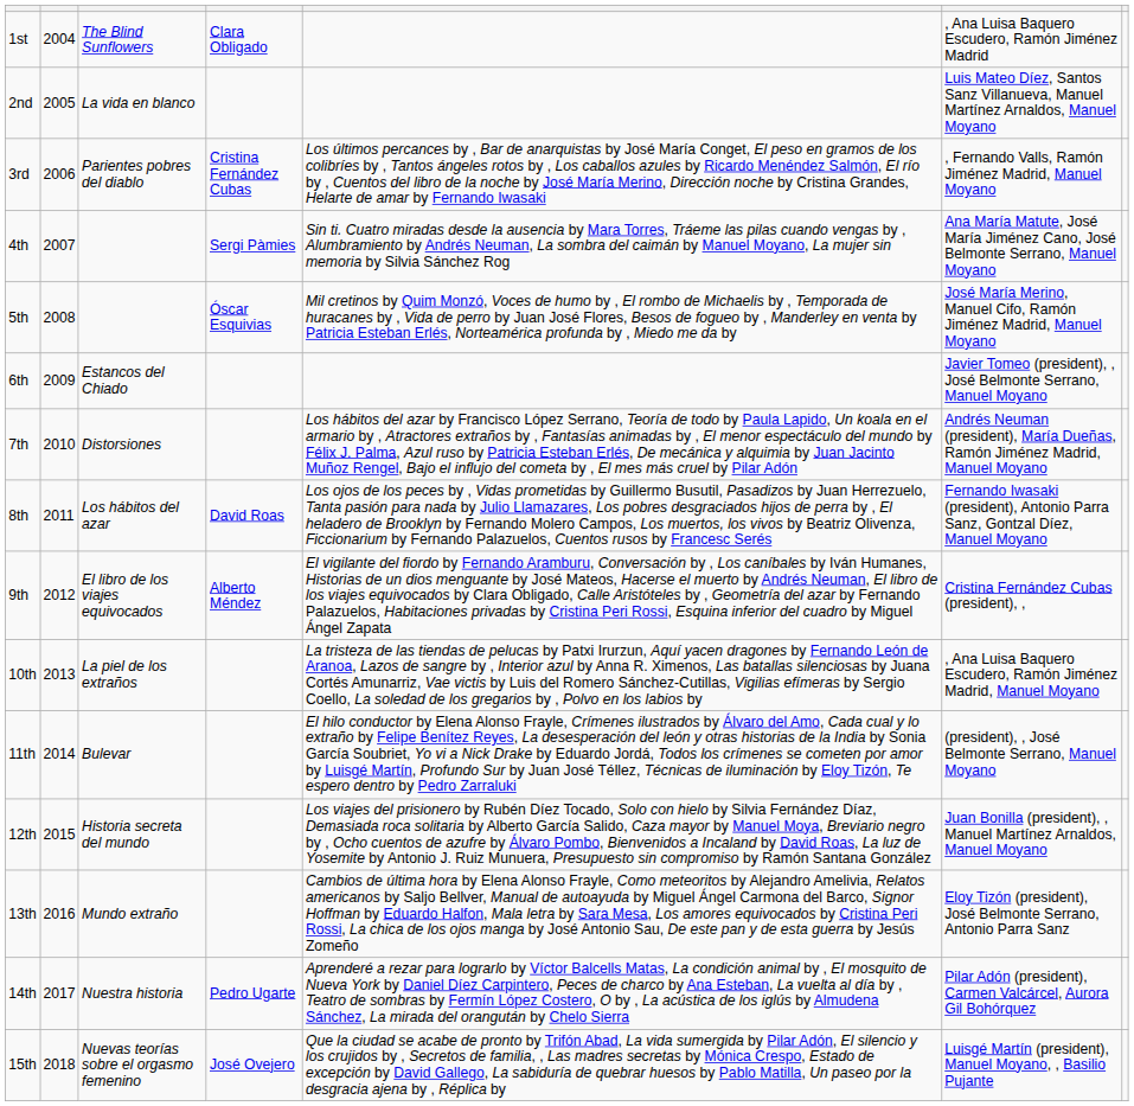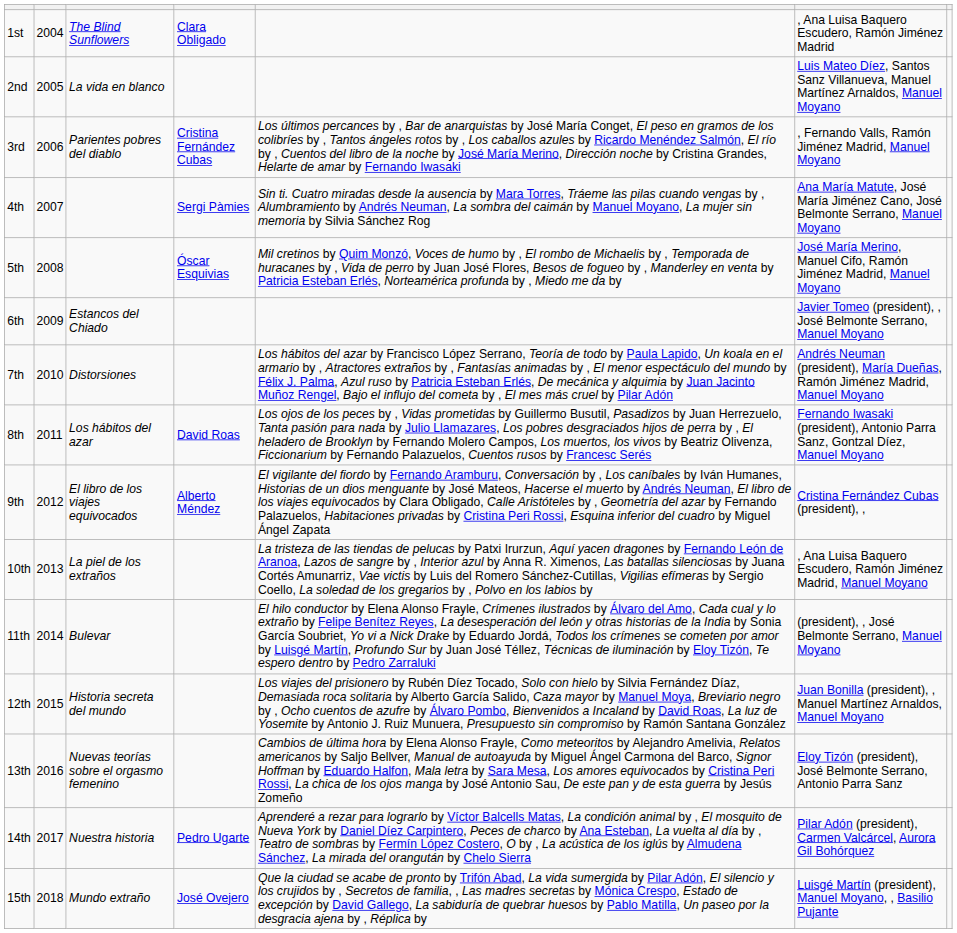 <table class="wikitable">
 <tr>
 <th></th>
 <th></th>
 <th></th>
 <th></th>
 <th></th>
 <th></th>
 <th></th>
 </tr>
 <tr>
 <td>1st</td>
 <td>2004</td>
 <td><em><a href='#'>The Blind Sunflowers</a></em></td>
 <td><a href='#'>Clara Obligado</a></td>
 <td></td>
 <td>,  Ana Luisa Baquero Escudero, Ramón Jiménez Madrid</td>
 <td></td>
 </tr>
 <tr>
 <td>2nd</td>
 <td>2005</td>
 <td><em>La vida en blanco</em></td>
 <td></td>
 <td></td>
 <td><a href='#'>Luis Mateo Díez</a>, Santos Sanz Villanueva, Manuel Martínez Arnaldos, <a href='#'>Manuel Moyano</a></td>
 <td></td>
 </tr>
 <tr>
 <td>3rd</td>
 <td>2006</td>
 <td><em>Parientes pobres del diablo</em></td>
 <td><a href='#'>Cristina Fernández Cubas</a></td>
 <td><em>Los últimos percances</em> by , <em>Bar de anarquistas</em> by José María Conget, <em>El peso en gramos de los colibríes</em> by , <em>Tantos ángeles rotos</em> by , <em>Los caballos azules</em> by <a href='#'>Ricardo Menéndez Salmón</a>, <em>El río</em> by , <em>Cuentos del libro de la noche</em> by <a href='#'>José María Merino</a>, <em>Dirección noche</em> by Cristina Grandes, <em>Helarte de amar</em> by <a href='#'>Fernando Iwasaki</a></td>
 <td>, Fernando Valls, Ramón Jiménez Madrid, <a href='#'>Manuel Moyano</a></td>
 <td></td>
 </tr>
 <tr>
 <td>4th</td>
 <td>2007</td>
 <td><em></em></td>
 <td><a href='#'>Sergi Pàmies</a></td>
 <td><em>Sin ti. Cuatro miradas desde la ausencia</em> by <a href='#'>Mara Torres</a>, <em>Tráeme las pilas cuando vengas</em> by , <em>Alumbramiento</em> by <a href='#'>Andrés Neuman</a>, <em>La sombra del caimán</em> by <a href='#'>Manuel Moyano</a>, <em>La mujer sin memoria</em> by Silvia Sánchez Rog</td>
 <td><a href='#'>Ana María Matute</a>, José María Jiménez Cano, José Belmonte Serrano, <a href='#'>Manuel Moyano</a></td>
 <td></td>
 </tr>
 <tr>
 <td>5th</td>
 <td>2008</td>
 <td><em></em></td>
 <td><a href='#'>Óscar Esquivias</a></td>
 <td><em>Mil cretinos</em> by <a href='#'>Quim Monzó</a>, <em>Voces de humo</em> by , <em>El rombo de Michaelis</em> by , <em>Temporada de huracanes</em> by , <em>Vida de perro</em> by Juan José Flores, <em>Besos de fogueo</em> by , <em>Manderley en venta</em> by <a href='#'>Patricia Esteban Erlés</a>, <em>Norteamérica profunda</em> by , <em>Miedo me da</em> by </td>
 <td><a href='#'>José María Merino</a>, Manuel Cifo, Ramón Jiménez Madrid, <a href='#'>Manuel Moyano</a></td>
 <td></td>
 </tr>
 <tr>
 <td>6th</td>
 <td>2009</td>
 <td><em>Estancos del Chiado</em></td>
 <td></td>
 <td></td>
 <td><a href='#'>Javier Tomeo</a> (president), , José Belmonte Serrano, <a href='#'>Manuel Moyano</a></td>
 <td></td>
 </tr>
 <tr>
 <td>7th</td>
 <td>2010</td>
 <td><em>Distorsiones</em></td>
 <td></td>
 <td><em>Los hábitos del azar</em> by Francisco López Serrano, <em>Teoría de todo</em> by <a href='#'>Paula Lapido</a>, <em>Un koala en el armario</em> by , <em>Atractores extraños</em> by , <em>Fantasías animadas</em> by , <em>El menor espectáculo del mundo</em> by <a href='#'>Félix J. Palma</a>, <em>Azul ruso</em> by <a href='#'>Patricia Esteban Erlés</a>, <em>De mecánica y alquimia</em> by <a href='#'>Juan Jacinto Muñoz Rengel</a>, <em>Bajo el influjo del cometa</em> by , <em>El mes más cruel</em> by <a href='#'>Pilar Adón</a></td>
 <td><a href='#'>Andrés Neuman</a> (president), <a href='#'>María Dueñas</a>, Ramón Jiménez Madrid, <a href='#'>Manuel Moyano</a></td>
 <td></td>
 </tr>
 <tr>
 <td>8th</td>
 <td>2011</td>
 <td><em>Los hábitos del azar</em></td>
 <td><a href='#'>David Roas</a></td>
 <td><em>Los ojos de los peces</em> by , <em>Vidas prometidas</em> by Guillermo Busutil,  <em>Pasadizos</em> by Juan Herrezuelo, <em>Tanta pasión para nada</em> by <a href='#'>Julio Llamazares</a>, <em>Los pobres desgraciados hijos de perra</em> by , <em>El heladero de Brooklyn</em> by Fernando Molero Campos, <em>Los muertos, los vivos</em> by Beatriz Olivenza, <em>Ficcionarium</em> by Fernando Palazuelos, <em>Cuentos rusos</em> by <a href='#'>Francesc Serés</a></td>
 <td><a href='#'>Fernando Iwasaki</a> (president), Antonio Parra Sanz, Gontzal Díez, <a href='#'>Manuel Moyano</a></td>
 <td></td>
 </tr>
 <tr>
 <td>9th</td>
 <td>2012</td>
 <td><em>El libro de los viajes equivocados</em></td>
 <td><a href='#'>Alberto Méndez</a></td>
 <td><em>El vigilante del fiordo</em> by <a href='#'>Fernando Aramburu</a>, <em>Conversación</em> by , <em>Los caníbales</em> by Iván Humanes, <em>Historias de un dios menguante</em> by José Mateos, <em>Hacerse el muerto</em> by <a href='#'>Andrés Neuman</a>, <em>El libro de los viajes equivocados</em> by Clara Obligado, <em>Calle Aristóteles</em> by , <em>Geometría del azar</em> by Fernando Palazuelos, <em>Habitaciones privadas</em> by <a href='#'>Cristina Peri Rossi</a>, <em>Esquina inferior del cuadro</em> by Miguel Ángel Zapata</td>
 <td><a href='#'>Cristina Fernández Cubas</a> (president), , </td>
 <td></td>
 </tr>
 <tr>
 <td>10th</td>
 <td>2013</td>
 <td><em>La piel de los extraños</em></td>
 <td></td>
 <td><em>La tristeza de las tiendas de pelucas</em> by Patxi Irurzun, <em>Aquí yacen dragones</em> by <a href='#'>Fernando León de Aranoa</a>, <em>Lazos de sangre</em> by , <em>Interior azul</em> by Anna R. Ximenos, <em>Las batallas silenciosas</em> by Juana Cortés Amunarriz, <em>Vae victis</em> by Luis del Romero Sánchez-Cutillas, <em>Vigilias efímeras</em> by Sergio Coello, <em>La soledad de los gregarios</em> by , <em>Polvo en los labios</em> by </td>
 <td>, Ana Luisa Baquero Escudero, Ramón Jiménez Madrid, <a href='#'>Manuel Moyano</a></td>
 <td></td>
 </tr>
 <tr>
 <td>11th</td>
 <td>2014</td>
 <td><em>Bulevar</em></td>
 <td></td>
 <td><em>El hilo conductor</em> by Elena Alonso Frayle, <em>Crímenes ilustrados</em> by <a href='#'>Álvaro del Amo</a>, <em>Cada cual y lo extraño</em> by <a href='#'>Felipe Benítez Reyes</a>, <em>La desesperación del león y otras historias de la India</em> by Sonia García Soubriet, <em>Yo vi a Nick Drake</em> by Eduardo Jordá, <em>Todos los crímenes se cometen por amor</em> by <a href='#'>Luisgé Martín</a>, <em>Profundo Sur</em> by Juan José Téllez, <em>Técnicas de iluminación</em> by <a href='#'>Eloy Tizón</a>, <em>Te espero dentro</em> by <a href='#'>Pedro Zarraluki</a></td>
 <td> (president), , José Belmonte Serrano, <a href='#'>Manuel Moyano</a></td>
 <td></td>
 </tr>
 <tr>
 <td>12th</td>
 <td>2015</td>
 <td><em>Historia secreta del mundo</em></td>
 <td></td>
 <td><em>Los viajes del prisionero</em> by Rubén Díez Tocado, <em>Solo con hielo</em> by Silvia Fernández Díaz, <em>Demasiada roca solitaria</em> by Alberto García Salido, <em>Caza mayor</em> by <a href='#'>Manuel Moya</a>, <em>Breviario negro</em> by , <em>Ocho cuentos de azufre</em> by <a href='#'>Álvaro Pombo</a>, <em>Bienvenidos a Incaland</em> by <a href='#'>David Roas</a>, <em>La luz de Yosemite</em> by Antonio J. Ruiz Munuera, <em>Presupuesto sin compromiso</em> by Ramón Santana González</td>
 <td><a href='#'>Juan Bonilla</a> (president), , Manuel Martínez Arnaldos, <a href='#'>Manuel Moyano</a></td>
 <td></td>
 </tr>
 <tr>
 <td>13th</td>
 <td>2016</td>
-<td><em>Mundo extraño</em></td>
+<td><em>Nuevas teorías sobre el orgasmo femenino</em></td>
 <td></td>
 <td><em>Cambios de última hora</em> by Elena Alonso Frayle, <em>Como meteoritos</em> by Alejandro Amelivia, <em>Relatos americanos</em> by Saljo Bellver, <em>Manual de autoayuda</em> by Miguel Ángel Carmona del Barco, <em>Signor Hoffman</em> by <a href='#'>Eduardo Halfon</a>, <em>Mala letra</em> by <a href='#'>Sara Mesa</a>, <em>Los amores equivocados</em> by <a href='#'>Cristina Peri Rossi</a>, <em>La chica de los ojos manga</em> by José Antonio Sau, <em>De este pan y de esta guerra</em> by Jesús Zomeño</td>
 <td><a href='#'>Eloy Tizón</a> (president), José Belmonte Serrano, Antonio Parra Sanz</td>
 <td></td>
 </tr>
 <tr>
 <td>14th</td>
 <td>2017</td>
 <td><em>Nuestra historia</em></td>
 <td><a href='#'>Pedro Ugarte</a></td>
 <td><em>Aprenderé a rezar para lograrlo</em> by <a href='#'>Víctor Balcells Matas</a>, <em>La condición animal</em> by , <em>El mosquito de Nueva York</em> by <a href='#'>Daniel Díez Carpintero</a>, <em>Peces de charco</em> by <a href='#'>Ana Esteban</a>, <em>La vuelta al día</em> by , <em>Teatro de sombras</em> by <a href='#'>Fermín López Costero</a>, <em>O</em> by , <em>La acústica de los iglús</em> by <a href='#'>Almudena Sánchez</a>, <em>La mirada del orangután</em> by <a href='#'>Chelo Sierra</a></td>
 <td><a href='#'>Pilar Adón</a> (president), <a href='#'>Carmen Valcárcel</a>, <a href='#'>Aurora Gil Bohórquez</a></td>
 <td></td>
 </tr>
 <tr>
 <td>15th</td>
 <td>2018</td>
-<td><em>Nuevas teorías sobre el orgasmo femenino</em></td>
+<td><em>Mundo extraño</em></td>
 <td><a href='#'>José Ovejero</a></td>
 <td><em>Que la ciudad se acabe de pronto</em> by <a href='#'>Trifón Abad</a>, <em>La vida sumergida</em> by <a href='#'>Pilar Adón</a>, <em>El silencio y los crujidos</em> by , <em>Secretos de familia</em>, , <em>Las madres secretas</em> by <a href='#'>Mónica Crespo</a>, <em>Estado de excepción</em> by <a href='#'>David Gallego</a>, <em>La sabiduría de quebrar huesos</em> by <a href='#'>Pablo Matilla</a>, <em>Un paseo por la desgracia ajena</em> by , <em>Réplica</em> by </td>
 <td><a href='#'>Luisgé Martín</a> (president), <a href='#'>Manuel Moyano</a>, , <a href='#'>Basilio Pujante</a></td>
 <td></td>
 </tr>
 </table>
